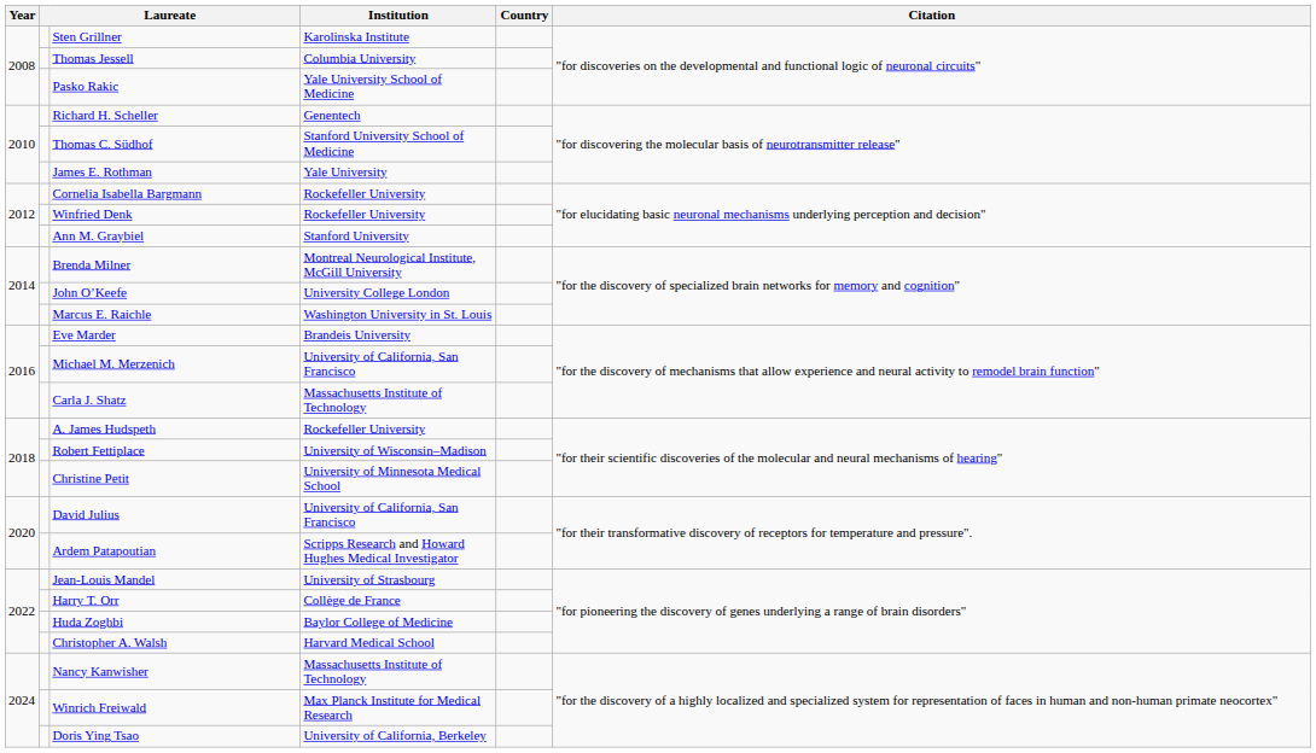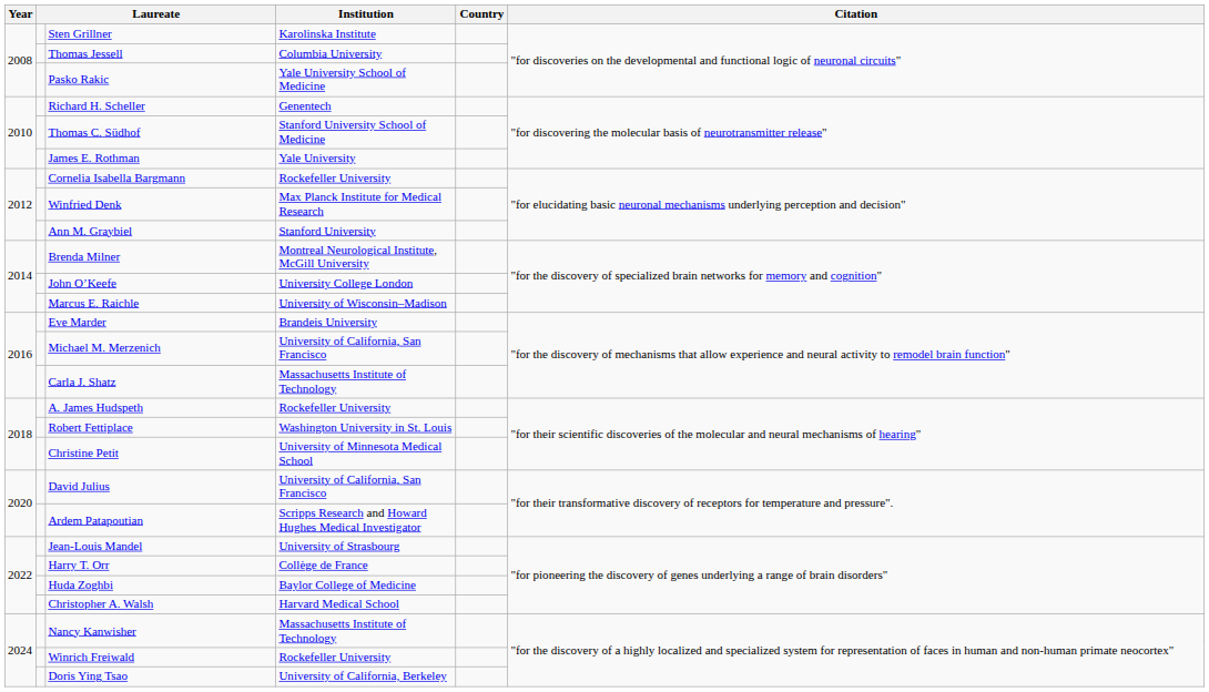 <table class="wikitable">
 <tr>
 <th>Year</th>
 <th style="width:20%;" colspan=2>Laureate</th>
 <th style="width:15%;">Institution</th>
 <th>Country</th>
 <th>Citation</th>
 </tr>
 <tr>
 <td rowspan=3>2008</td>
 <td></td>
 <td><a href='#'>Sten Grillner</a></td>
 <td><a href='#'>Karolinska Institute</a></td>
 <td></td>
 <td rowspan=3>"for discoveries on the developmental and functional logic of <a href='#'>neuronal circuits</a>"</td>
 </tr>
 <tr>
 <td></td>
 <td><a href='#'>Thomas Jessell</a></td>
 <td><a href='#'>Columbia University</a></td>
 <td> </td>
 </tr>
 <tr>
 <td></td>
 <td><a href='#'>Pasko Rakic</a></td>
 <td><a href='#'>Yale University School of Medicine</a></td>
 <td> </td>
 </tr>
 <tr>
 <td rowspan=3>2010</td>
 <td></td>
 <td><a href='#'>Richard H. Scheller</a></td>
 <td><a href='#'>Genentech</a></td>
 <td></td>
 <td rowspan=3>"for discovering the molecular basis of <a href='#'>neurotransmitter release</a>"</td>
 </tr>
 <tr>
 <td></td>
 <td><a href='#'>Thomas C. Südhof</a></td>
 <td><a href='#'>Stanford University School of Medicine</a></td>
 <td></td>
 </tr>
 <tr>
 <td></td>
 <td><a href='#'>James E. Rothman</a></td>
 <td><a href='#'>Yale University</a></td>
 <td></td>
 </tr>
 <tr>
 <td rowspan=3>2012</td>
 <td></td>
 <td><a href='#'>Cornelia Isabella Bargmann</a></td>
 <td><a href='#'>Rockefeller University</a></td>
 <td></td>
 <td rowspan=3>"for elucidating basic <a href='#'>neuronal mechanisms</a> underlying perception and decision"</td>
 </tr>
 <tr>
 <td></td>
 <td><a href='#'>Winfried Denk</a></td>
-<td><a href='#'>Rockefeller University</a></td>
+<td><a href='#'>Max Planck Institute for Medical Research</a></td>
 <td></td>
 </tr>
 <tr>
 <td></td>
 <td><a href='#'>Ann M. Graybiel</a></td>
 <td><a href='#'>Stanford University</a></td>
 <td></td>
 </tr>
 <tr>
 <td rowspan=3>2014</td>
 <td></td>
 <td><a href='#'>Brenda Milner</a></td>
 <td><a href='#'>Montreal Neurological Institute</a>, <a href='#'>McGill University</a></td>
 <td></td>
 <td rowspan=3>"for the discovery of specialized brain networks for <a href='#'>memory</a> and <a href='#'>cognition</a>"</td>
 </tr>
 <tr>
 <td></td>
 <td><a href='#'>John O’Keefe</a></td>
 <td><a href='#'>University College London</a></td>
 <td></td>
 </tr>
 <tr>
 <td></td>
 <td><a href='#'>Marcus E. Raichle</a></td>
-<td><a href='#'>Washington University in St. Louis</a></td>
+<td><a href='#'>University of Wisconsin–Madison</a></td>
 <td></td>
 </tr>
 <tr>
 <td rowspan=3>2016</td>
 <td></td>
 <td><a href='#'>Eve Marder</a></td>
 <td><a href='#'>Brandeis University</a></td>
 <td></td>
 <td rowspan=3>"for the discovery of mechanisms that allow experience and neural activity to <a href='#'>remodel brain function</a>"</td>
 </tr>
 <tr>
 <td></td>
 <td><a href='#'>Michael M. Merzenich</a></td>
 <td><a href='#'>University of California, San Francisco</a></td>
 <td></td>
 </tr>
 <tr>
 <td></td>
 <td><a href='#'>Carla J. Shatz</a></td>
 <td><a href='#'>Massachusetts Institute of Technology</a></td>
 <td></td>
 </tr>
 <tr>
 <td rowspan="3">2018</td>
 <td></td>
 <td><a href='#'>A. James Hudspeth</a></td>
 <td><a href='#'>Rockefeller University</a></td>
 <td></td>
 <td rowspan="3">"for their scientific discoveries of the molecular and neural mechanisms of <a href='#'>hearing</a>"</td>
 </tr>
 <tr>
 <td></td>
 <td><a href='#'>Robert Fettiplace</a></td>
-<td><a href='#'>University of Wisconsin–Madison</a></td>
+<td><a href='#'>Washington University in St. Louis</a></td>
 <td> </td>
 </tr>
 <tr>
 <td></td>
 <td><a href='#'>Christine Petit</a></td>
 <td><a href='#'>University of Minnesota Medical School</a></td>
 <td></td>
 </tr>
 <tr>
 <td rowspan="2">2020</td>
 <td></td>
 <td><a href='#'>David Julius </a></td>
 <td><a href='#'>University of California, San Francisco</a></td>
 <td></td>
 <td rowspan="2">"for their transformative discovery of receptors for temperature and pressure".</td>
 </tr>
 <tr>
 <td></td>
 <td><a href='#'>Ardem Patapoutian</a></td>
 <td><a href='#'>Scripps Research</a> and <a href='#'>Howard Hughes Medical Investigator</a></td>
 <td> </td>
 </tr>
 <tr>
 <td rowspan="4">2022</td>
 <td></td>
 <td><a href='#'>Jean-Louis Mandel</a></td>
 <td><a href='#'>University of Strasbourg</a></td>
 <td></td>
 <td rowspan="4">"for pioneering the discovery of genes underlying a range of brain disorders"</td>
 </tr>
 <tr>
 <td></td>
 <td><a href='#'>Harry T. Orr</a></td>
 <td><a href='#'>Collège de France</a></td>
 <td></td>
 </tr>
 <tr>
 <td></td>
 <td><a href='#'>Huda Zoghbi</a></td>
 <td><a href='#'>Baylor College of Medicine</a></td>
 <td> </td>
 </tr>
 <tr>
 <td></td>
 <td><a href='#'>Christopher A. Walsh</a></td>
 <td><a href='#'>Harvard Medical School</a></td>
 <td></td>
 </tr>
 <tr>
 <td rowspan="3">2024</td>
 <td></td>
 <td><a href='#'>Nancy Kanwisher</a></td>
 <td><a href='#'>Massachusetts Institute of Technology</a></td>
 <td></td>
 <td rowspan="3">"for the discovery of a highly localized and specialized system for representation of faces in human and non-human primate neocortex"</td>
 </tr>
 <tr>
 <td></td>
 <td><a href='#'>Winrich Freiwald</a></td>
-<td><a href='#'>Max Planck Institute for Medical Research</a></td>
+<td><a href='#'>Rockefeller University</a></td>
 <td> </td>
 </tr>
 <tr>
 <td></td>
 <td><a href='#'>Doris Ying Tsao</a></td>
 <td><a href='#'>University of California, Berkeley</a></td>
 <td></td>
 </tr>
 </table>
